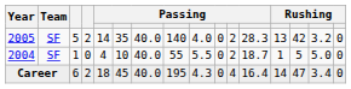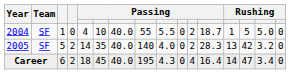 <table class="wikitable sortable" style="text-align:center">
 <tr>
 <th rowspan=2>Year</th>
 <th rowspan=2>Team</th>
 <th rowspan=2></th>
 <th rowspan=2></th>
 <th colspan=8>Passing</th>
 <th colspan=4>Rushing</th>
 </tr>
 <tr>
 <th></th>
 <th></th>
 <th></th>
 <th></th>
 <th></th>
 <th></th>
 <th></th>
 <th></th>
 <th></th>
 <th></th>
 <th></th>
 <th></th>
 </tr>
 <tr>
+<td><a href='#'>2004</a></td>
+<td><a href='#'>SF</a></td>
+<td>1</td>
+<td>0</td>
+<td>4</td>
+<td>10</td>
+<td>40.0</td>
+<td>55</td>
+<td>5.5</td>
+<td>0</td>
+<td>2</td>
+<td>18.7</td>
+<td>1</td>
+<td>5</td>
+<td>5.0</td>
+<td>0</td>
+</tr>
+<tr>
 <td><a href='#'>2005</a></td>
 <td><a href='#'>SF</a></td>
 <td>5</td>
 <td>2</td>
 <td>14</td>
 <td>35</td>
 <td>40.0</td>
 <td>140</td>
 <td>4.0</td>
 <td>0</td>
 <td>2</td>
 <td>28.3</td>
 <td>13</td>
 <td>42</td>
 <td>3.2</td>
-<td>0</td>
-</tr>
-<tr>
-<td><a href='#'>2004</a></td>
-<td><a href='#'>SF</a></td>
-<td>1</td>
-<td>0</td>
-<td>4</td>
-<td>10</td>
-<td>40.0</td>
-<td>55</td>
-<td>5.5</td>
-<td>0</td>
-<td>2</td>
-<td>18.7</td>
-<td>1</td>
-<td>5</td>
-<td>5.0</td>
 <td>0</td>
 </tr>
 <tr class="sortbottom" style="background:#eee;">
 <td colspan=2><strong>Career</strong></td>
 <td>6</td>
 <td>2</td>
 <td>18</td>
 <td>45</td>
 <td>40.0</td>
 <td>195</td>
 <td>4.3</td>
 <td>0</td>
 <td>4</td>
 <td>16.4</td>
 <td>14</td>
 <td>47</td>
 <td>3.4</td>
 <td>0</td>
 </tr>
 </table>
